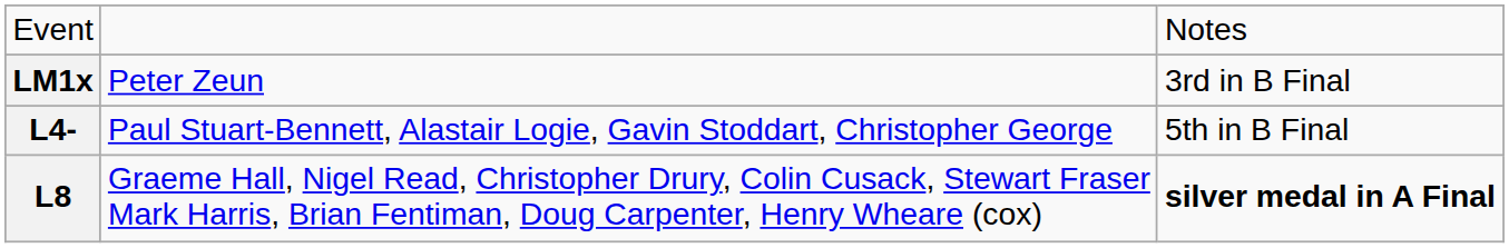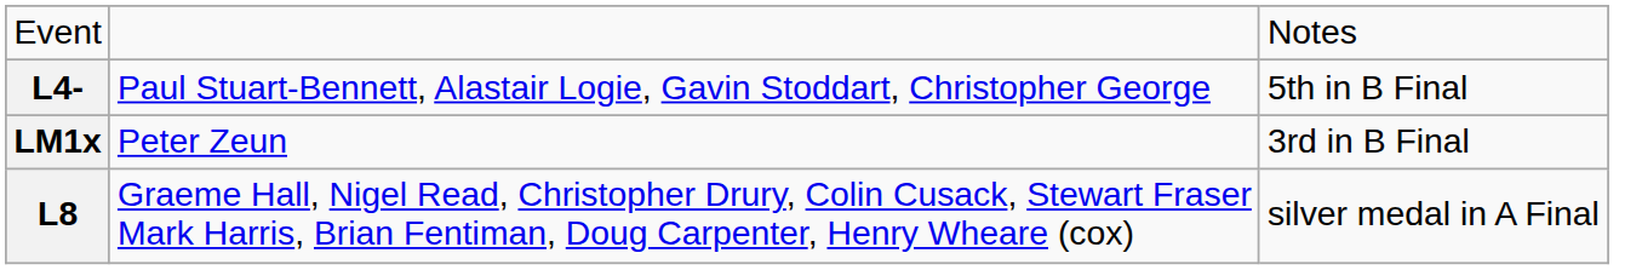 <table class="wikitable">
 <tr>
 <td>Event</td>
 <td></td>
 <td>Notes</td>
 </tr>
 <tr>
+<th>L4-</th>
+<td><a href='#'>Paul Stuart-Bennett</a>, <a href='#'>Alastair Logie</a>, <a href='#'>Gavin Stoddart</a>, <a href='#'>Christopher George</a></td>
+<td>5th in B Final</td>
+</tr>
+<tr>
 <th>LM1x</th>
 <td><a href='#'>Peter Zeun</a></td>
 <td>3rd in B Final</td>
 </tr>
 <tr>
-<th>L4-</th>
-<td><a href='#'>Paul Stuart-Bennett</a>, <a href='#'>Alastair Logie</a>, <a href='#'>Gavin Stoddart</a>, <a href='#'>Christopher George</a></td>
-<td>5th in B Final</td>
-</tr>
-<tr>
 <th>L8</th>
 <td><a href='#'>Graeme Hall</a>, <a href='#'>Nigel Read</a>, <a href='#'>Christopher Drury</a>, <a href='#'>Colin Cusack</a>, <a href='#'>Stewart Fraser</a><br> <a href='#'>Mark Harris</a>, <a href='#'>Brian Fentiman</a>, <a href='#'>Doug Carpenter</a>, <a href='#'>Henry Wheare</a> (cox)</td>
-<td><strong>silver medal in A Final</strong></td>
+<td>silver medal in A Final</td>
 </tr>
 </table>
